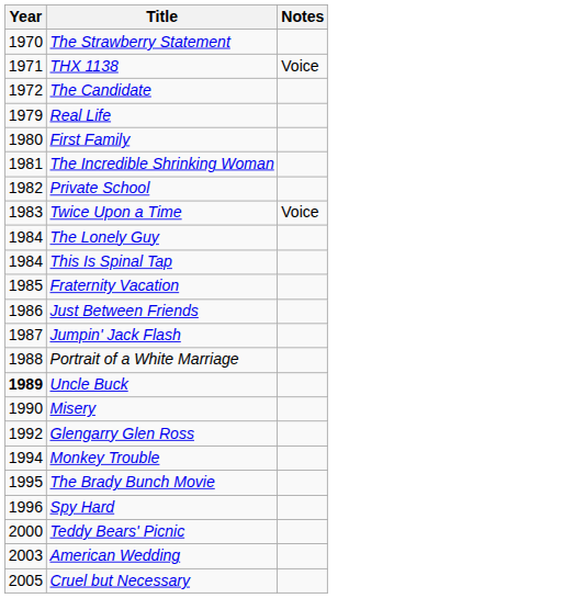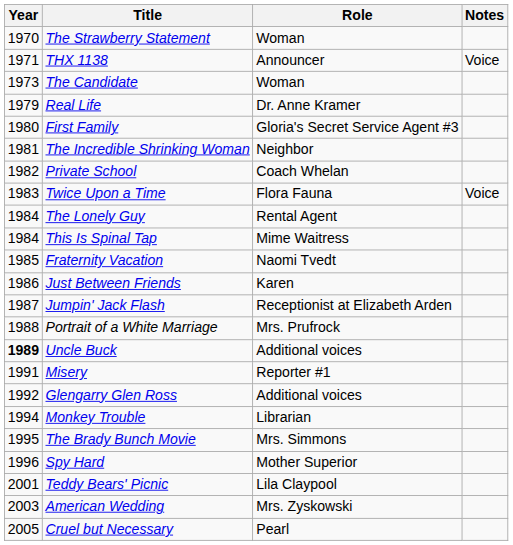 <table class="wikitable sortable">
 <tr>
 <th>Year</th>
 <th>Title</th>
+<th>Role</th>
 <th>Notes</th>
 </tr>
 <tr>
 <td>1970</td>
 <td><a href='#'><em>The Strawberry Statement</em></a></td>
+<td>Woman</td>
 <td></td>
 </tr>
 <tr>
 <td>1971</td>
 <td><em><a href='#'>THX 1138</a></em></td>
+<td>Announcer</td>
 <td>Voice</td>
 </tr>
 <tr>
-<td>1972</td>
+<td>1973</td>
 <td><a href='#'><em>The Candidate</em></a></td>
+<td>Woman</td>
 <td></td>
 </tr>
 <tr>
 <td>1979</td>
 <td><a href='#'><em>Real Life</em></a></td>
+<td>Dr. Anne Kramer</td>
 <td></td>
 </tr>
 <tr>
 <td>1980</td>
 <td><a href='#'><em>First Family</em></a></td>
+<td>Gloria's Secret Service Agent #3</td>
 <td></td>
 </tr>
 <tr>
 <td>1981</td>
 <td><em><a href='#'>The Incredible Shrinking Woman</a></em></td>
+<td>Neighbor</td>
 <td></td>
 </tr>
 <tr>
 <td>1982</td>
 <td><a href='#'><em>Private School</em></a></td>
+<td>Coach Whelan</td>
 <td></td>
 </tr>
 <tr>
 <td>1983</td>
 <td><a href='#'><em>Twice Upon a Time</em></a></td>
+<td>Flora Fauna</td>
 <td>Voice</td>
 </tr>
 <tr>
 <td>1984</td>
 <td><em><a href='#'>The Lonely Guy</a></em></td>
+<td>Rental Agent</td>
 <td></td>
 </tr>
 <tr>
 <td>1984</td>
 <td><em><a href='#'>This Is Spinal Tap</a></em></td>
+<td>Mime Waitress</td>
 <td></td>
 </tr>
 <tr>
 <td>1985</td>
 <td><em><a href='#'>Fraternity Vacation</a></em></td>
+<td>Naomi Tvedt</td>
 <td></td>
 </tr>
 <tr>
 <td>1986</td>
 <td><em><a href='#'>Just Between Friends</a></em></td>
+<td>Karen</td>
 <td></td>
 </tr>
 <tr>
 <td>1987</td>
 <td><a href='#'><em>Jumpin' Jack Flash</em></a></td>
+<td>Receptionist at Elizabeth Arden</td>
 <td></td>
 </tr>
 <tr>
 <td>1988</td>
 <td><em>Portrait of a White Marriage</em></td>
+<td>Mrs. Prufrock</td>
 <td></td>
 </tr>
 <tr>
 <td><strong>1989</strong></td>
 <td><em><a href='#'>Uncle Buck</a></em></td>
+<td>Additional voices</td>
 <td></td>
 </tr>
 <tr>
-<td>1990</td>
+<td>1991</td>
 <td><a href='#'><em>Misery</em></a></td>
+<td>Reporter #1</td>
 <td></td>
 </tr>
 <tr>
 <td>1992</td>
 <td><a href='#'><em>Glengarry Glen Ross</em></a></td>
+<td>Additional voices</td>
 <td></td>
 </tr>
 <tr>
 <td>1994</td>
 <td><em><a href='#'>Monkey Trouble</a></em></td>
+<td>Librarian</td>
 <td></td>
 </tr>
 <tr>
 <td>1995</td>
 <td><em><a href='#'>The Brady Bunch Movie</a></em></td>
+<td>Mrs. Simmons</td>
 <td></td>
 </tr>
 <tr>
 <td>1996</td>
 <td><em><a href='#'>Spy Hard</a></em></td>
+<td>Mother Superior</td>
 <td></td>
 </tr>
 <tr>
-<td>2000</td>
+<td>2001</td>
 <td><a href='#'><em>Teddy Bears' Picnic</em></a></td>
+<td>Lila Claypool</td>
 <td></td>
 </tr>
 <tr>
 <td>2003</td>
 <td><em><a href='#'>American Wedding</a></em></td>
+<td>Mrs. Zyskowski</td>
 <td></td>
 </tr>
 <tr>
 <td>2005</td>
 <td><em><a href='#'>Cruel but Necessary</a></em></td>
+<td>Pearl</td>
 <td></td>
 </tr>
 </table>
